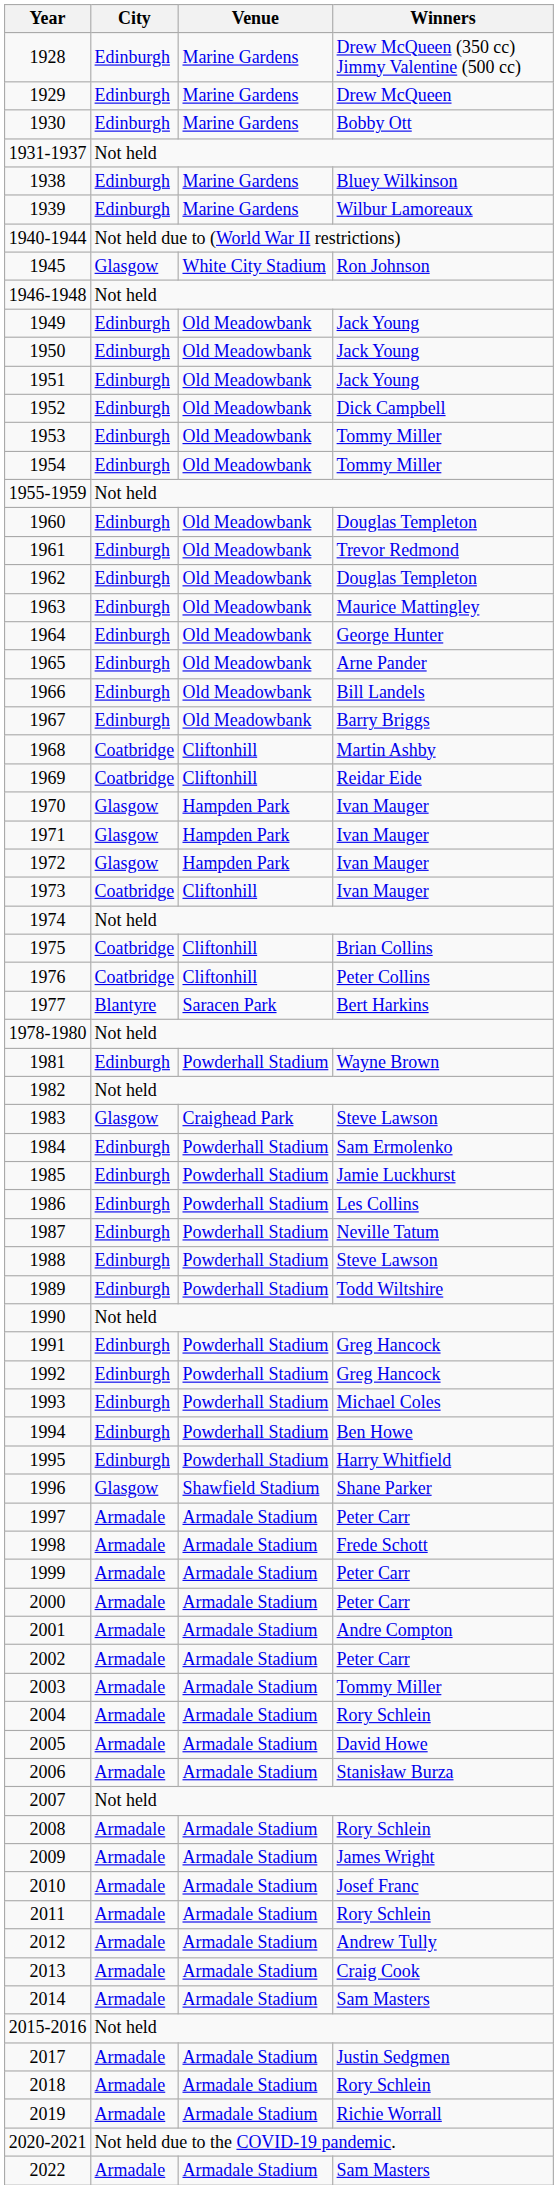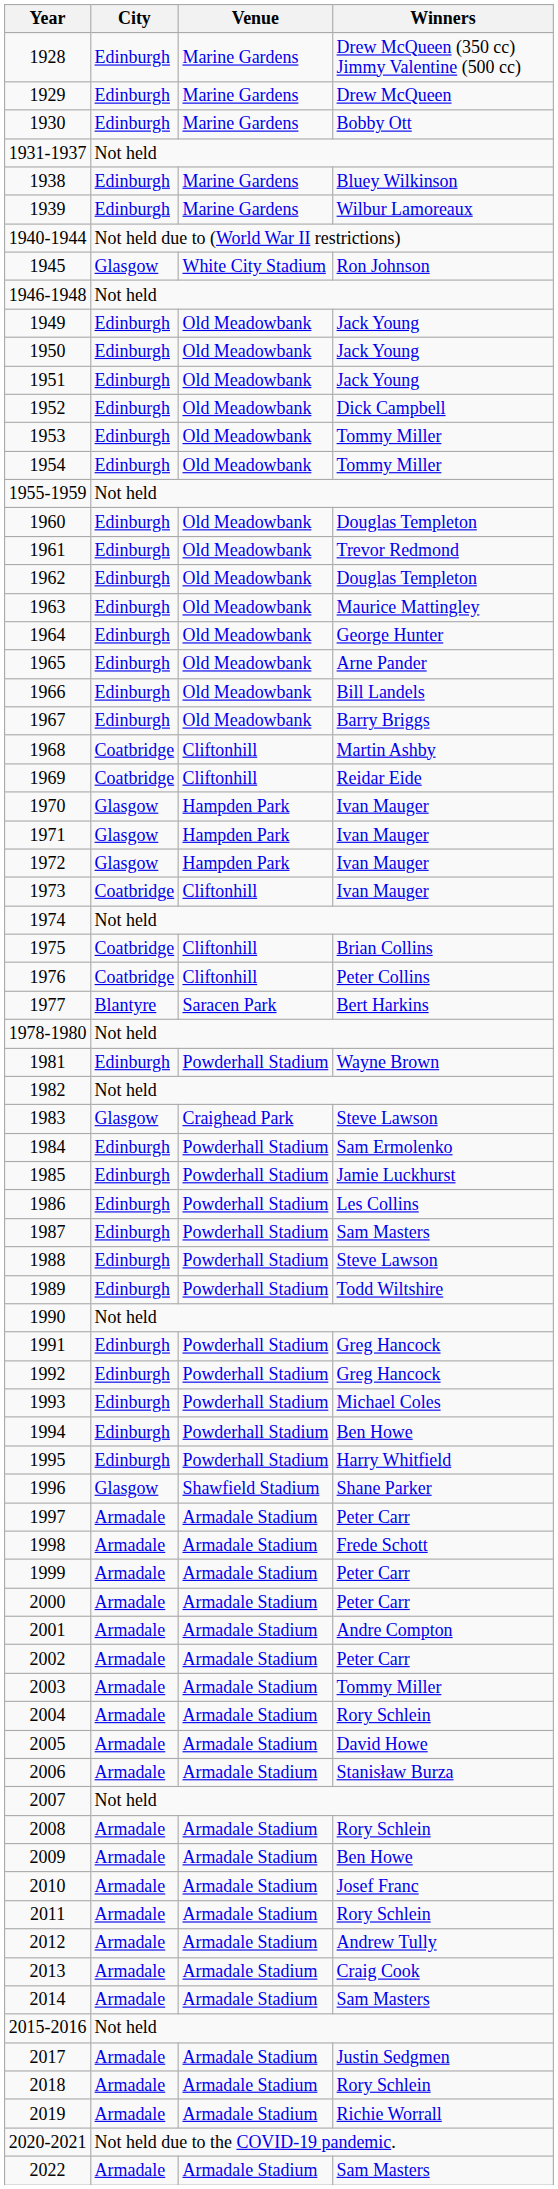 <table class="wikitable">
 <tr>
 <th>Year</th>
 <th>City</th>
 <th>Venue</th>
 <th width=190px ><strong>Winners</strong></th>
 </tr>
 <tr>
 <td align=center>1928</td>
 <td><a href='#'>Edinburgh</a></td>
 <td><a href='#'>Marine Gardens</a></td>
 <td> <a href='#'>Drew McQueen</a> (350 cc)<br> <a href='#'>Jimmy Valentine</a> (500 cc)</td>
 </tr>
 <tr>
 <td align=center>1929</td>
 <td><a href='#'>Edinburgh</a></td>
 <td><a href='#'>Marine Gardens</a></td>
 <td> <a href='#'>Drew McQueen</a></td>
 </tr>
 <tr>
 <td align=center>1930</td>
 <td><a href='#'>Edinburgh</a></td>
 <td><a href='#'>Marine Gardens</a></td>
 <td> <a href='#'>Bobby Ott</a></td>
 </tr>
 <tr>
 <td align=center>1931-1937</td>
 <td colspan=3>Not held</td>
 </tr>
 <tr>
 <td align=center>1938</td>
 <td><a href='#'>Edinburgh</a></td>
 <td><a href='#'>Marine Gardens</a></td>
 <td> <a href='#'>Bluey Wilkinson</a></td>
 </tr>
 <tr>
 <td align=center>1939</td>
 <td><a href='#'>Edinburgh</a></td>
 <td><a href='#'>Marine Gardens</a></td>
 <td> <a href='#'>Wilbur Lamoreaux</a></td>
 </tr>
 <tr>
 <td align=center>1940-1944</td>
 <td colspan=3>Not held due to (<a href='#'>World War II</a> restrictions)</td>
 </tr>
 <tr>
 <td align=center>1945</td>
 <td><a href='#'>Glasgow</a></td>
 <td><a href='#'>White City Stadium</a></td>
 <td> <a href='#'>Ron Johnson</a></td>
 </tr>
 <tr>
 <td align=center>1946-1948</td>
 <td colspan=3>Not held</td>
 </tr>
 <tr>
 <td align=center>1949</td>
 <td><a href='#'>Edinburgh</a></td>
 <td><a href='#'>Old Meadowbank</a></td>
 <td> <a href='#'>Jack Young</a></td>
 </tr>
 <tr>
 <td align=center>1950</td>
 <td><a href='#'>Edinburgh</a></td>
 <td><a href='#'>Old Meadowbank</a></td>
 <td> <a href='#'>Jack Young</a></td>
 </tr>
 <tr>
 <td align=center>1951</td>
 <td><a href='#'>Edinburgh</a></td>
 <td><a href='#'>Old Meadowbank</a></td>
 <td> <a href='#'>Jack Young</a></td>
 </tr>
 <tr>
 <td align=center>1952</td>
 <td><a href='#'>Edinburgh</a></td>
 <td><a href='#'>Old Meadowbank</a></td>
 <td> <a href='#'>Dick Campbell</a></td>
 </tr>
 <tr>
 <td align=center>1953</td>
 <td><a href='#'>Edinburgh</a></td>
 <td><a href='#'>Old Meadowbank</a></td>
 <td> <a href='#'>Tommy Miller</a></td>
 </tr>
 <tr>
 <td align=center>1954</td>
 <td><a href='#'>Edinburgh</a></td>
 <td><a href='#'>Old Meadowbank</a></td>
 <td> <a href='#'>Tommy Miller</a></td>
 </tr>
 <tr>
 <td align=center>1955-1959</td>
 <td colspan=3>Not held</td>
 </tr>
 <tr>
 <td align=center>1960</td>
 <td><a href='#'>Edinburgh</a></td>
 <td><a href='#'>Old Meadowbank</a></td>
 <td> <a href='#'>Douglas Templeton</a></td>
 </tr>
 <tr>
 <td align=center>1961</td>
 <td><a href='#'>Edinburgh</a></td>
 <td><a href='#'>Old Meadowbank</a></td>
 <td> <a href='#'>Trevor Redmond</a></td>
 </tr>
 <tr>
 <td align=center>1962</td>
 <td><a href='#'>Edinburgh</a></td>
 <td><a href='#'>Old Meadowbank</a></td>
 <td> <a href='#'>Douglas Templeton</a></td>
 </tr>
 <tr>
 <td align=center>1963</td>
 <td><a href='#'>Edinburgh</a></td>
 <td><a href='#'>Old Meadowbank</a></td>
 <td> <a href='#'>Maurice Mattingley</a></td>
 </tr>
 <tr>
 <td align=center>1964</td>
 <td><a href='#'>Edinburgh</a></td>
 <td><a href='#'>Old Meadowbank</a></td>
 <td> <a href='#'>George Hunter</a></td>
 </tr>
 <tr>
 <td align=center>1965</td>
 <td><a href='#'>Edinburgh</a></td>
 <td><a href='#'>Old Meadowbank</a></td>
 <td> <a href='#'>Arne Pander</a></td>
 </tr>
 <tr>
 <td align=center>1966</td>
 <td><a href='#'>Edinburgh</a></td>
 <td><a href='#'>Old Meadowbank</a></td>
 <td> <a href='#'>Bill Landels</a></td>
 </tr>
 <tr>
 <td align=center>1967</td>
 <td><a href='#'>Edinburgh</a></td>
 <td><a href='#'>Old Meadowbank</a></td>
 <td> <a href='#'>Barry Briggs</a></td>
 </tr>
 <tr>
 <td align=center>1968</td>
 <td><a href='#'>Coatbridge</a></td>
 <td><a href='#'>Cliftonhill</a></td>
 <td> <a href='#'>Martin Ashby</a></td>
 </tr>
 <tr>
 <td align=center>1969</td>
 <td><a href='#'>Coatbridge</a></td>
 <td><a href='#'>Cliftonhill</a></td>
 <td> <a href='#'>Reidar Eide</a></td>
 </tr>
 <tr>
 <td align=center>1970</td>
 <td><a href='#'>Glasgow</a></td>
 <td><a href='#'>Hampden Park</a></td>
 <td> <a href='#'>Ivan Mauger</a></td>
 </tr>
 <tr>
 <td align=center>1971</td>
 <td><a href='#'>Glasgow</a></td>
 <td><a href='#'>Hampden Park</a></td>
 <td> <a href='#'>Ivan Mauger</a></td>
 </tr>
 <tr>
 <td align=center>1972</td>
 <td><a href='#'>Glasgow</a></td>
 <td><a href='#'>Hampden Park</a></td>
 <td> <a href='#'>Ivan Mauger</a></td>
 </tr>
 <tr>
 <td align=center>1973</td>
 <td><a href='#'>Coatbridge</a></td>
 <td><a href='#'>Cliftonhill</a></td>
 <td> <a href='#'>Ivan Mauger</a></td>
 </tr>
 <tr>
 <td align=center>1974</td>
 <td colspan=3>Not held</td>
 </tr>
 <tr>
 <td align=center>1975</td>
 <td><a href='#'>Coatbridge</a></td>
 <td><a href='#'>Cliftonhill</a></td>
 <td> <a href='#'>Brian Collins</a></td>
 </tr>
 <tr>
 <td align=center>1976</td>
 <td><a href='#'>Coatbridge</a></td>
 <td><a href='#'>Cliftonhill</a></td>
 <td> <a href='#'>Peter Collins</a></td>
 </tr>
 <tr>
 <td align=center>1977</td>
 <td><a href='#'>Blantyre</a></td>
 <td><a href='#'>Saracen Park</a></td>
 <td> <a href='#'>Bert Harkins</a></td>
 </tr>
 <tr>
 <td align=center>1978-1980</td>
 <td colspan=3>Not held</td>
 </tr>
 <tr>
 <td align=center>1981</td>
 <td><a href='#'>Edinburgh</a></td>
 <td><a href='#'>Powderhall Stadium</a></td>
 <td> <a href='#'>Wayne Brown</a></td>
 </tr>
 <tr>
 <td align=center>1982</td>
 <td colspan=3>Not held</td>
 </tr>
 <tr>
 <td align=center>1983</td>
 <td><a href='#'>Glasgow</a></td>
 <td><a href='#'>Craighead Park</a></td>
 <td> <a href='#'>Steve Lawson</a></td>
 </tr>
 <tr>
 <td align=center>1984</td>
 <td><a href='#'>Edinburgh</a></td>
 <td><a href='#'>Powderhall Stadium</a></td>
 <td> <a href='#'>Sam Ermolenko</a></td>
 </tr>
 <tr>
 <td align=center>1985</td>
 <td><a href='#'>Edinburgh</a></td>
 <td><a href='#'>Powderhall Stadium</a></td>
 <td> <a href='#'>Jamie Luckhurst</a></td>
 </tr>
 <tr>
 <td align=center>1986</td>
 <td><a href='#'>Edinburgh</a></td>
 <td><a href='#'>Powderhall Stadium</a></td>
 <td> <a href='#'>Les Collins</a></td>
 </tr>
 <tr>
 <td align=center>1987</td>
 <td><a href='#'>Edinburgh</a></td>
 <td><a href='#'>Powderhall Stadium</a></td>
-<td> <a href='#'>Neville Tatum</a></td>
+<td> <a href='#'>Sam Masters</a></td>
 </tr>
 <tr>
 <td align=center>1988</td>
 <td><a href='#'>Edinburgh</a></td>
 <td><a href='#'>Powderhall Stadium</a></td>
 <td> <a href='#'>Steve Lawson</a></td>
 </tr>
 <tr>
 <td align=center>1989</td>
 <td><a href='#'>Edinburgh</a></td>
 <td><a href='#'>Powderhall Stadium</a></td>
 <td> <a href='#'>Todd Wiltshire</a></td>
 </tr>
 <tr>
 <td align=center>1990</td>
 <td colspan=3>Not held</td>
 </tr>
 <tr>
 <td align=center>1991</td>
 <td><a href='#'>Edinburgh</a></td>
 <td><a href='#'>Powderhall Stadium</a></td>
 <td> <a href='#'>Greg Hancock</a></td>
 </tr>
 <tr>
 <td align=center>1992</td>
 <td><a href='#'>Edinburgh</a></td>
 <td><a href='#'>Powderhall Stadium</a></td>
 <td> <a href='#'>Greg Hancock</a></td>
 </tr>
 <tr>
 <td align=center>1993</td>
 <td><a href='#'>Edinburgh</a></td>
 <td><a href='#'>Powderhall Stadium</a></td>
 <td> <a href='#'>Michael Coles</a></td>
 </tr>
 <tr>
 <td align=center>1994</td>
 <td><a href='#'>Edinburgh</a></td>
 <td><a href='#'>Powderhall Stadium</a></td>
 <td> <a href='#'>Ben Howe</a></td>
 </tr>
 <tr>
 <td align=center>1995</td>
 <td><a href='#'>Edinburgh</a></td>
 <td><a href='#'>Powderhall Stadium</a></td>
 <td> <a href='#'>Harry Whitfield</a></td>
 </tr>
 <tr>
 <td align=center>1996</td>
 <td><a href='#'>Glasgow</a></td>
 <td><a href='#'>Shawfield Stadium</a></td>
 <td> <a href='#'>Shane Parker</a></td>
 </tr>
 <tr>
 <td align=center>1997</td>
 <td><a href='#'>Armadale</a></td>
 <td><a href='#'>Armadale Stadium</a></td>
 <td> <a href='#'>Peter Carr</a></td>
 </tr>
 <tr>
 <td align=center>1998</td>
 <td><a href='#'>Armadale</a></td>
 <td><a href='#'>Armadale Stadium</a></td>
 <td> <a href='#'>Frede Schott</a></td>
 </tr>
 <tr>
 <td align=center>1999</td>
 <td><a href='#'>Armadale</a></td>
 <td><a href='#'>Armadale Stadium</a></td>
 <td> <a href='#'>Peter Carr</a></td>
 </tr>
 <tr>
 <td align=center>2000</td>
 <td><a href='#'>Armadale</a></td>
 <td><a href='#'>Armadale Stadium</a></td>
 <td> <a href='#'>Peter Carr</a></td>
 </tr>
 <tr>
 <td align=center>2001</td>
 <td><a href='#'>Armadale</a></td>
 <td><a href='#'>Armadale Stadium</a></td>
 <td> <a href='#'>Andre Compton</a></td>
 </tr>
 <tr>
 <td align=center>2002</td>
 <td><a href='#'>Armadale</a></td>
 <td><a href='#'>Armadale Stadium</a></td>
 <td> <a href='#'>Peter Carr</a></td>
 </tr>
 <tr>
 <td align=center>2003</td>
 <td><a href='#'>Armadale</a></td>
 <td><a href='#'>Armadale Stadium</a></td>
 <td> <a href='#'>Tommy Miller</a></td>
 </tr>
 <tr>
 <td align=center>2004</td>
 <td><a href='#'>Armadale</a></td>
 <td><a href='#'>Armadale Stadium</a></td>
 <td> <a href='#'>Rory Schlein</a></td>
 </tr>
 <tr>
 <td align=center>2005</td>
 <td><a href='#'>Armadale</a></td>
 <td><a href='#'>Armadale Stadium</a></td>
 <td> <a href='#'>David Howe</a></td>
 </tr>
 <tr>
 <td align=center>2006</td>
 <td><a href='#'>Armadale</a></td>
 <td><a href='#'>Armadale Stadium</a></td>
 <td> <a href='#'>Stanisław Burza</a></td>
 </tr>
 <tr>
 <td align=center>2007</td>
 <td colspan=3>Not held</td>
 </tr>
 <tr>
 <td align=center>2008</td>
 <td><a href='#'>Armadale</a></td>
 <td><a href='#'>Armadale Stadium</a></td>
 <td> <a href='#'>Rory Schlein</a></td>
 </tr>
 <tr>
 <td align=center>2009</td>
 <td><a href='#'>Armadale</a></td>
 <td><a href='#'>Armadale Stadium</a></td>
-<td> <a href='#'>James Wright</a></td>
+<td> <a href='#'>Ben Howe</a></td>
 </tr>
 <tr>
 <td align=center>2010</td>
 <td><a href='#'>Armadale</a></td>
 <td><a href='#'>Armadale Stadium</a></td>
 <td> <a href='#'>Josef Franc</a></td>
 </tr>
 <tr>
 <td align=center>2011</td>
 <td><a href='#'>Armadale</a></td>
 <td><a href='#'>Armadale Stadium</a></td>
 <td> <a href='#'>Rory Schlein</a></td>
 </tr>
 <tr>
 <td align=center>2012</td>
 <td><a href='#'>Armadale</a></td>
 <td><a href='#'>Armadale Stadium</a></td>
 <td> <a href='#'>Andrew Tully</a></td>
 </tr>
 <tr>
 <td align=center>2013</td>
 <td><a href='#'>Armadale</a></td>
 <td><a href='#'>Armadale Stadium</a></td>
 <td> <a href='#'>Craig Cook</a></td>
 </tr>
 <tr>
 <td align=center>2014</td>
 <td><a href='#'>Armadale</a></td>
 <td><a href='#'>Armadale Stadium</a></td>
 <td> <a href='#'>Sam Masters</a></td>
 </tr>
 <tr>
 <td align=center>2015-2016</td>
 <td colspan=3>Not held</td>
 </tr>
 <tr>
 <td align=center>2017</td>
 <td><a href='#'>Armadale</a></td>
 <td><a href='#'>Armadale Stadium</a></td>
 <td> <a href='#'>Justin Sedgmen</a></td>
 </tr>
 <tr>
 <td align=center>2018</td>
 <td><a href='#'>Armadale</a></td>
 <td><a href='#'>Armadale Stadium</a></td>
 <td> <a href='#'>Rory Schlein</a></td>
 </tr>
 <tr>
 <td align=center>2019</td>
 <td><a href='#'>Armadale</a></td>
 <td><a href='#'>Armadale Stadium</a></td>
 <td> <a href='#'>Richie Worrall</a></td>
 </tr>
 <tr>
 <td align=center>2020-2021</td>
 <td colspan=3>Not held due to the <a href='#'>COVID-19 pandemic</a>.</td>
 </tr>
 <tr>
 <td align=center>2022</td>
 <td><a href='#'>Armadale</a></td>
 <td><a href='#'>Armadale Stadium</a></td>
 <td> <a href='#'>Sam Masters</a></td>
 </tr>
 </table>
